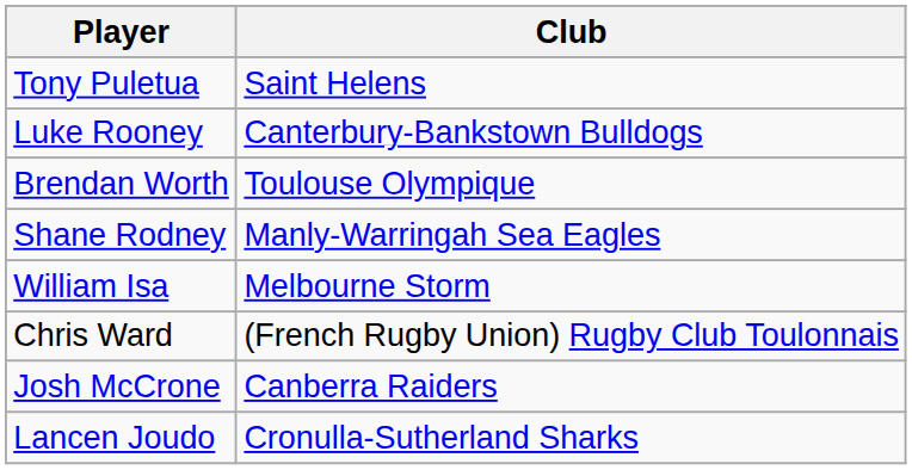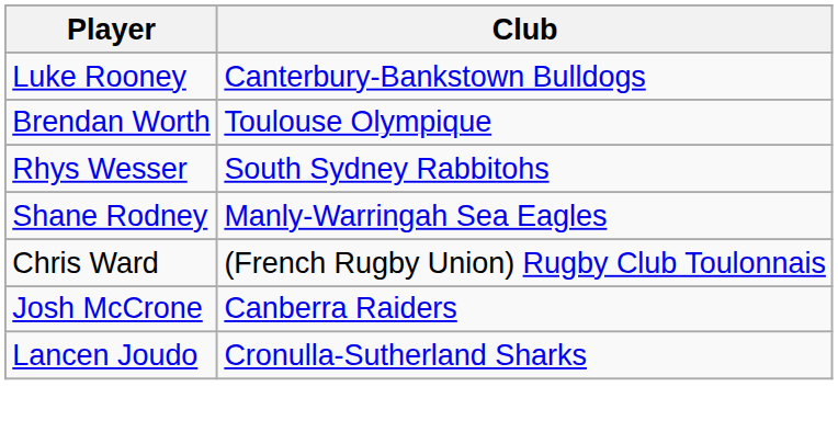 <table class="wikitable" style="font-size:90%">
 <tr bgcolor="#efefef">
 <th>Player</th>
 <th>Club</th>
-</tr>
-<tr>
-<td><a href='#'>Tony Puletua</a></td>
-<td><a href='#'>Saint Helens</a></td>
 </tr>
 <tr>
 <td><a href='#'>Luke Rooney</a></td>
 <td><a href='#'>Canterbury-Bankstown Bulldogs</a></td>
 </tr>
 <tr>
 <td><a href='#'>Brendan Worth</a></td>
 <td><a href='#'>Toulouse Olympique</a></td>
 </tr>
 <tr>
+<td><a href='#'>Rhys Wesser</a></td>
+<td><a href='#'>South Sydney Rabbitohs</a></td>
+</tr>
+<tr>
 <td><a href='#'>Shane Rodney</a></td>
 <td><a href='#'>Manly-Warringah Sea Eagles</a></td>
-</tr>
-<tr>
-<td><a href='#'>William Isa</a></td>
-<td><a href='#'>Melbourne Storm</a></td>
 </tr>
 <tr>
 <td>Chris Ward</td>
 <td>(French Rugby Union) <a href='#'>Rugby Club Toulonnais</a></td>
 </tr>
 <tr>
 <td><a href='#'>Josh McCrone</a></td>
 <td><a href='#'>Canberra Raiders</a></td>
 </tr>
 <tr>
 <td><a href='#'>Lancen Joudo</a></td>
 <td><a href='#'>Cronulla-Sutherland Sharks</a></td>
 </tr>
 </table>
